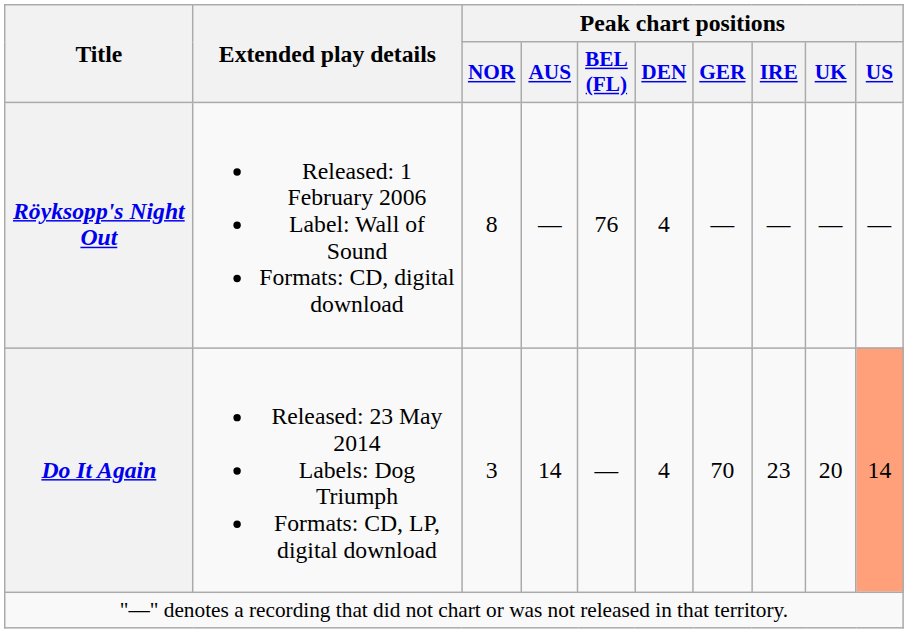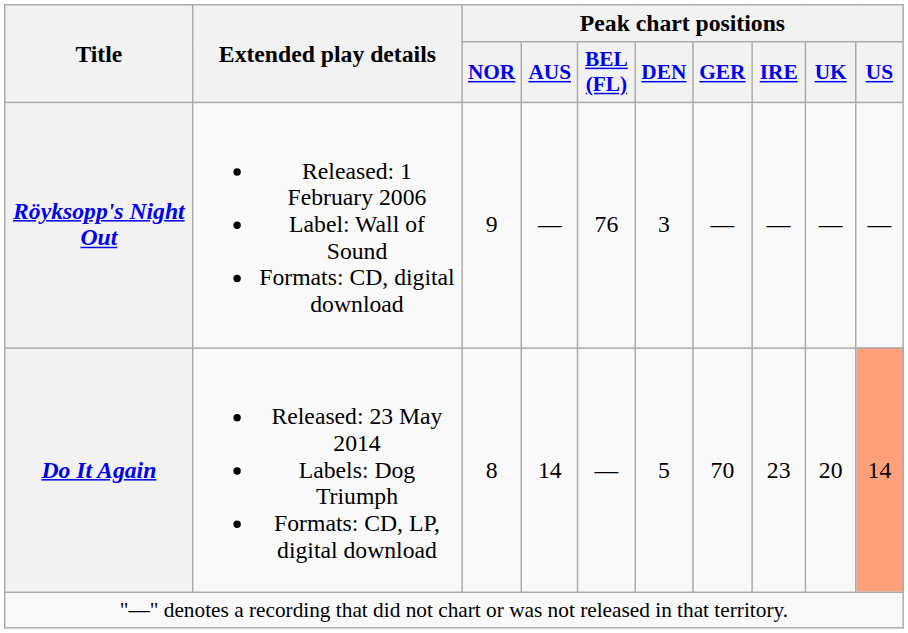 <table class="wikitable plainrowheaders" style="text-align:center;">
 <tr>
 <th scope="col" rowspan="2" style="width:12em;">Title</th>
 <th scope="col" rowspan="2" style="width:18em;">Extended play details</th>
 <th scope="col" colspan="8">Peak chart positions</th>
 </tr>
 <tr>
 <th scope="col" style="width:2.5em;font-size:90%;"><a href='#'>NOR</a><br></th>
 <th scope="col" style="width:2.5em;font-size:90%;"><a href='#'>AUS</a><br></th>
 <th scope="col" style="width:2.5em;font-size:90%;"><a href='#'>BEL<br>(FL)</a><br></th>
 <th scope="col" style="width:2.5em;font-size:90%;"><a href='#'>DEN</a><br></th>
 <th scope="col" style="width:2.5em;font-size:90%;"><a href='#'>GER</a><br></th>
 <th scope="col" style="width:2.5em;font-size:90%;"><a href='#'>IRE</a><br></th>
 <th scope="col" style="width:2.5em;font-size:90%;"><a href='#'>UK</a><br></th>
 <th scope="col" style="width:2.5em;font-size:90%;"><a href='#'>US</a><br></th>
 </tr>
 <tr>
 <th scope="row"><em><a href='#'>Röyksopp's Night Out</a></em></th>
 <td><br><ul><li>Released: 1 February 2006</li><li>Label: Wall of Sound</li><li>Formats: CD, digital download</li></ul></td>
-<td>8</td>
+<td>9</td>
 <td>—</td>
 <td>76</td>
-<td>4</td>
+<td>3</td>
 <td>—</td>
 <td>—</td>
 <td>—</td>
 <td>—</td>
 </tr>
 <tr>
 <th scope="row"><em><a href='#'>Do It Again</a></em><br></th>
 <td><br><ul><li>Released: 23 May 2014</li><li>Labels: Dog Triumph</li><li>Formats: CD, LP, digital download</li></ul></td>
-<td>3</td>
+<td>8</td>
 <td>14</td>
 <td>—</td>
-<td>4</td>
+<td>5</td>
 <td>70</td>
 <td>23</td>
 <td>20</td>
 <td style="background: lightsalmon;">14</td>
 </tr>
 <tr>
 <td colspan="12" style="font-size:90%">"—" denotes a recording that did not chart or was not released in that territory.</td>
 </tr>
 </table>
